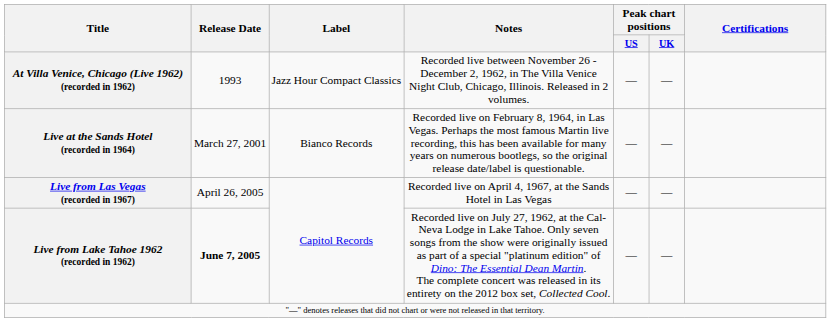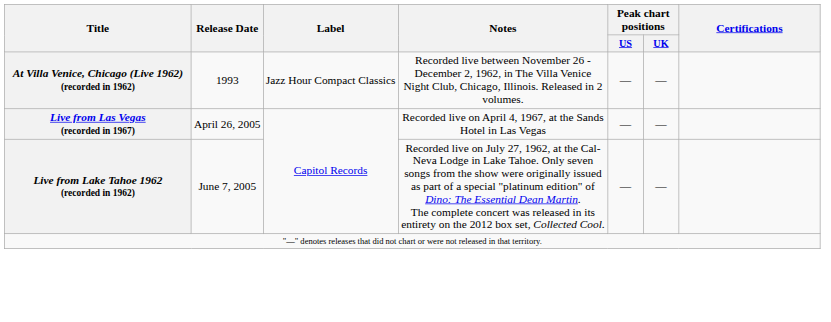 <table class="wikitable plainrowheaders" style="text-align:center;">
 <tr>
 <th scope="col" rowspan="2" style="width:16em;">Title</th>
 <th rowspan="2">Release Date</th>
 <th rowspan="2">Label</th>
 <th rowspan="2" scope="col" style="width:18em;">Notes</th>
 <th scope="col" colspan="2">Peak chart positions</th>
 <th scope="col" rowspan="2" style="width:12em;"><a href='#'>Certifications</a><br></th>
 </tr>
 <tr>
 <th scope="col" style="width:3em;font-size:90%;"><a href='#'>US</a><br></th>
 <th scope="col" style="width:3em;font-size:90%;"><a href='#'>UK</a><br></th>
 </tr>
 <tr>
 <th scope="row"><strong><em>At Villa Venice, Chicago (Live 1962)</em></strong><br><small>(recorded in 1962)</small></th>
 <td>1993</td>
 <td>Jazz Hour Compact Classics</td>
 <td>Recorded live between November 26 - December 2, 1962, in The Villa Venice Night Club, Chicago, Illinois. Released in 2 volumes.</td>
 <td>—</td>
 <td>—</td>
 <td></td>
 </tr>
 <tr>
-<th scope="row"><strong><em>Live at the Sands Hotel</em></strong><br><small>(recorded in 1964)</small></th>
-<td>March 27, 2001</td>
-<td>Bianco Records</td>
-<td>Recorded live on February 8, 1964, in Las Vegas. Perhaps the most famous Martin live recording, this has been available for many years on numerous bootlegs, so the original release date/label is questionable.</td>
-<td>—</td>
-<td>—</td>
-<td></td>
-</tr>
-<tr>
 <th scope="row"><strong><em><a href='#'>Live from Las Vegas</a></em></strong><br><small>(recorded in 1967)</small></th>
 <td>April 26, 2005</td>
 <td rowspan="2"><a href='#'>Capitol Records</a></td>
 <td>Recorded live on April 4, 1967, at the Sands Hotel in Las Vegas</td>
 <td>—</td>
 <td>—</td>
 <td></td>
 </tr>
 <tr>
 <th scope="row"><strong><em>Live from Lake Tahoe 1962</em></strong><br><small>(recorded in 1962)</small></th>
-<td><strong>June 7, 2005</strong></td>
+<td>June 7, 2005</td>
 <td>Recorded live on July 27, 1962, at the Cal-Neva Lodge in Lake Tahoe. Only seven songs from the show were originally issued as part of a special "platinum edition" of <em><a href='#'>Dino: The Essential Dean Martin</a></em>.<br>The complete concert was released in its entirety on the 2012 box set, <em>Collected Cool</em>.</td>
 <td>—</td>
 <td>—</td>
 <td></td>
 </tr>
 <tr>
 <td colspan="7" style="text-align:center; font-size:9pt;">"—" denotes releases that did not chart or were not released in that territory.</td>
 </tr>
 </table>
